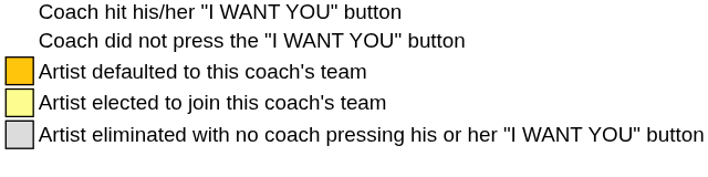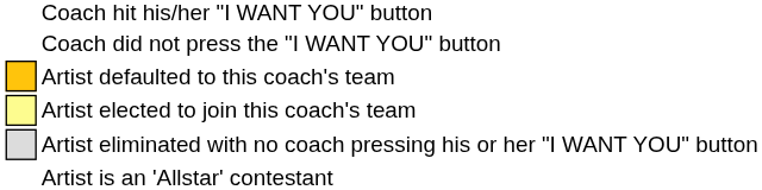 <table class="toccolours" style="font-size: 90%; white-space: nowrap;">
 <tr>
 <td></td>
 <td>Coach hit his/her "I WANT YOU" button</td>
 </tr>
 <tr>
 <td></td>
 <td>Coach did not press the "I WANT YOU" button</td>
 </tr>
 <tr>
 <td style="background-color:#FFC40C; border: 1px solid black">    </td>
 <td>Artist defaulted to this coach's team</td>
 </tr>
 <tr>
 <td style="background-color:#fdfc8f; border: 1px solid black;">    </td>
 <td style="padding-right: 8px">Artist elected to join this coach's team</td>
 </tr>
 <tr>
 <td style="background-color:#DCDCDC; border: 1px solid black">    </td>
 <td>Artist eliminated with no coach pressing his or her "I WANT YOU" button</td>
 </tr>
+<tr>
+<td></td>
+<td>Artist is an 'Allstar' contestant</td>
+</tr>
 </table>
